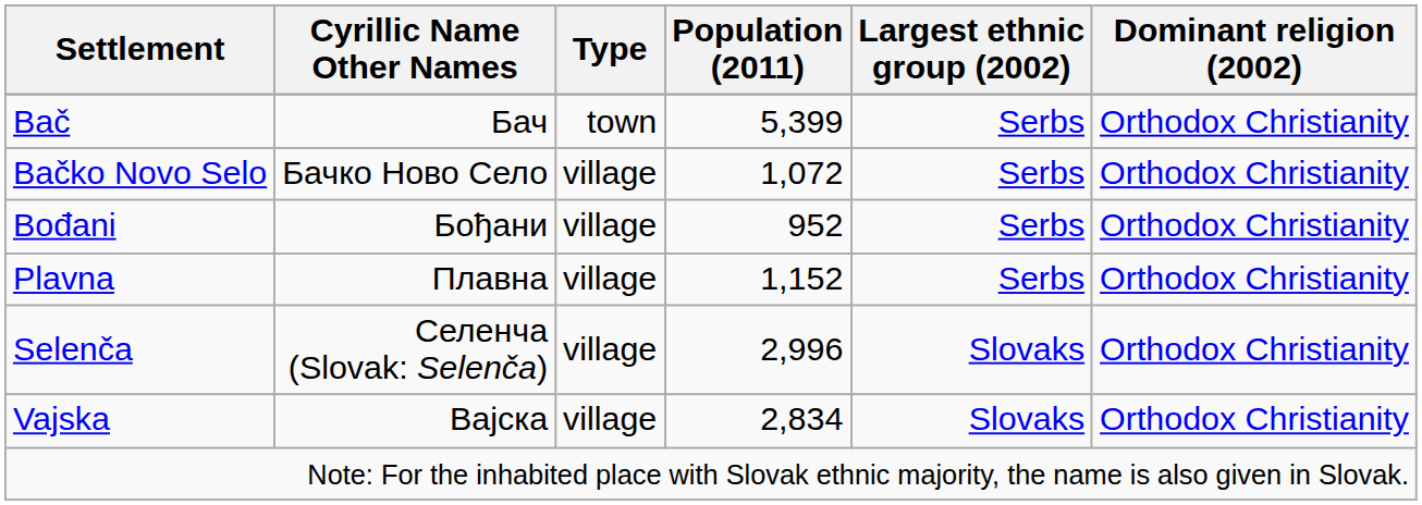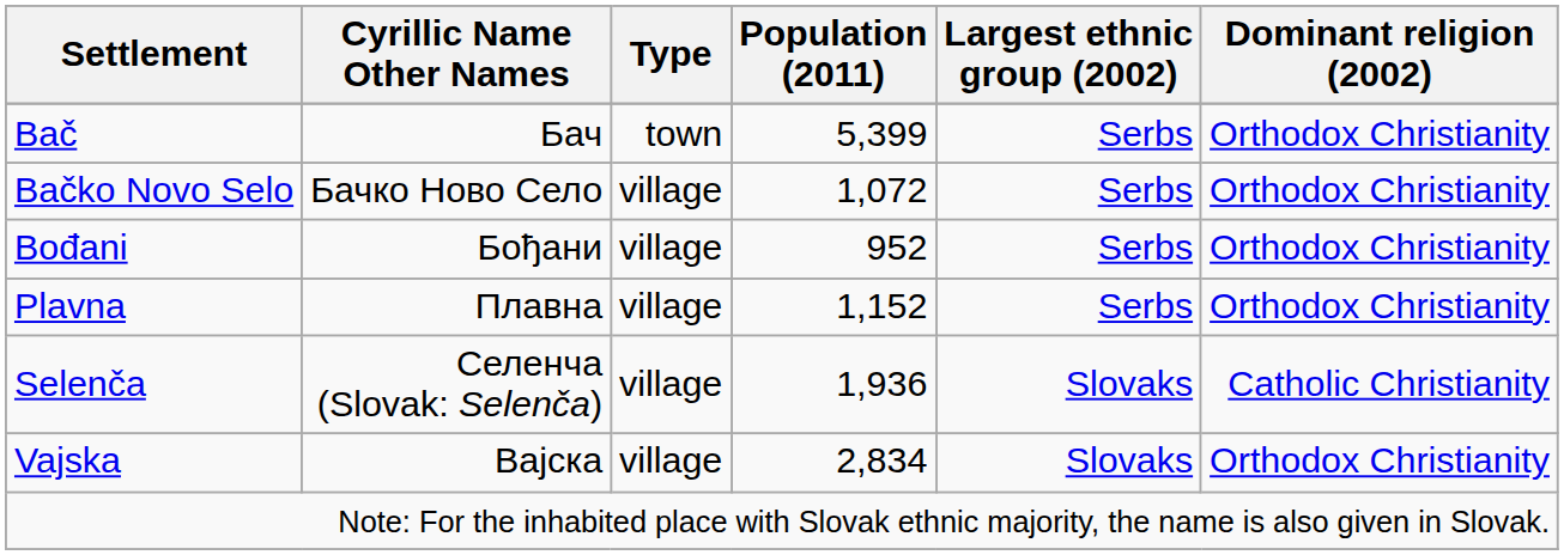 <table class="wikitable" style="text-align: right;">
 <tr bgcolor="#e0e0e0">
 <th rowspan="1">Settlement</th>
 <th colspan="1">Cyrillic Name<br>Other Names</th>
 <th colspan="1">Type</th>
 <th colspan="1">Population<br>(2011)</th>
 <th colspan="1">Largest ethnic<br>group (2002)</th>
 <th colspan="1">Dominant religion<br>(2002)</th>
 </tr>
 <tr bgcolor="#e0e0e0">
 </tr>
 <tr>
 <td align="left"><a href='#'>Bač</a></td>
 <td>Бач</td>
 <td>town</td>
 <td>5,399</td>
 <td><a href='#'>Serbs</a></td>
 <td><a href='#'>Orthodox Christianity</a></td>
 </tr>
 <tr>
 <td align="left"><a href='#'>Bačko Novo Selo</a></td>
 <td>Бачко Ново Село</td>
 <td>village</td>
 <td>1,072</td>
 <td><a href='#'>Serbs</a></td>
 <td><a href='#'>Orthodox Christianity</a></td>
 </tr>
 <tr>
 <td align="left"><a href='#'>Bođani</a></td>
 <td>Бођани</td>
 <td>village</td>
 <td>952</td>
 <td><a href='#'>Serbs</a></td>
 <td><a href='#'>Orthodox Christianity</a></td>
 </tr>
 <tr>
 <td align="left"><a href='#'>Plavna</a></td>
 <td>Плавна</td>
 <td>village</td>
 <td>1,152</td>
 <td><a href='#'>Serbs</a></td>
 <td><a href='#'>Orthodox Christianity</a></td>
 </tr>
 <tr>
 <td align="left"><a href='#'>Selenča</a></td>
 <td>Селенча<br>(Slovak: <em>Selenča</em>)</td>
 <td>village</td>
-<td>2,996</td>
+<td>1,936</td>
 <td><a href='#'>Slovaks</a></td>
-<td><a href='#'>Orthodox Christianity</a></td>
+<td><a href='#'>Catholic Christianity</a></td>
 </tr>
 <tr>
 <td align="left"><a href='#'>Vajska</a></td>
 <td>Вајска</td>
 <td>village</td>
 <td>2,834</td>
 <td><a href='#'>Slovaks</a></td>
 <td><a href='#'>Orthodox Christianity</a></td>
 </tr>
 <tr>
 <td colspan="19"><small>Note: For the inhabited place with Slovak ethnic majority, the name is also given in Slovak.</small></td>
 </tr>
 </table>
